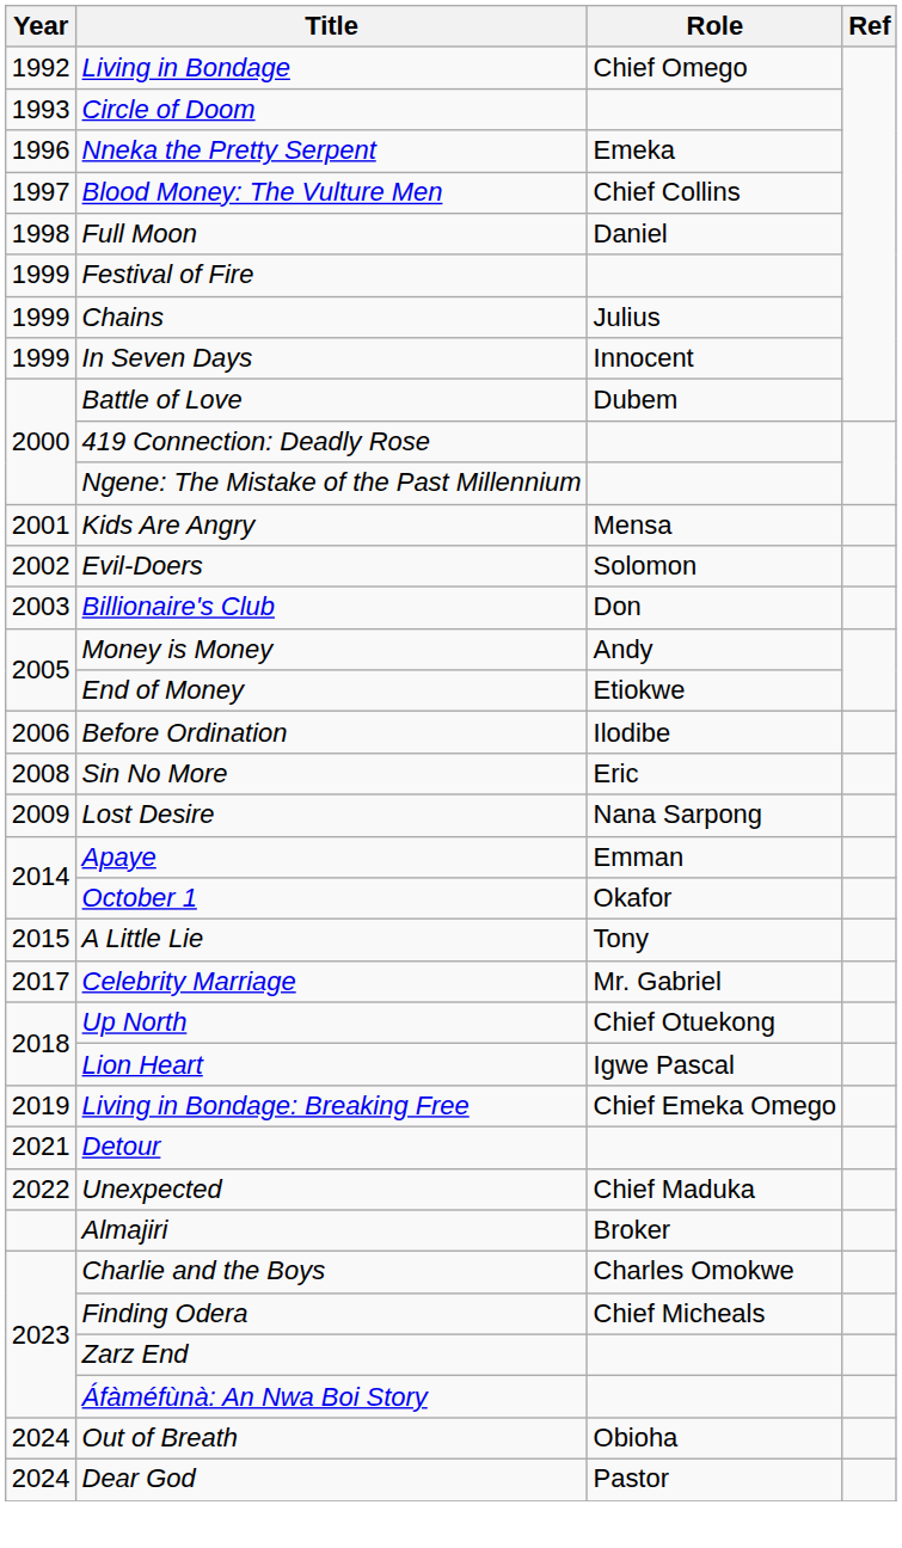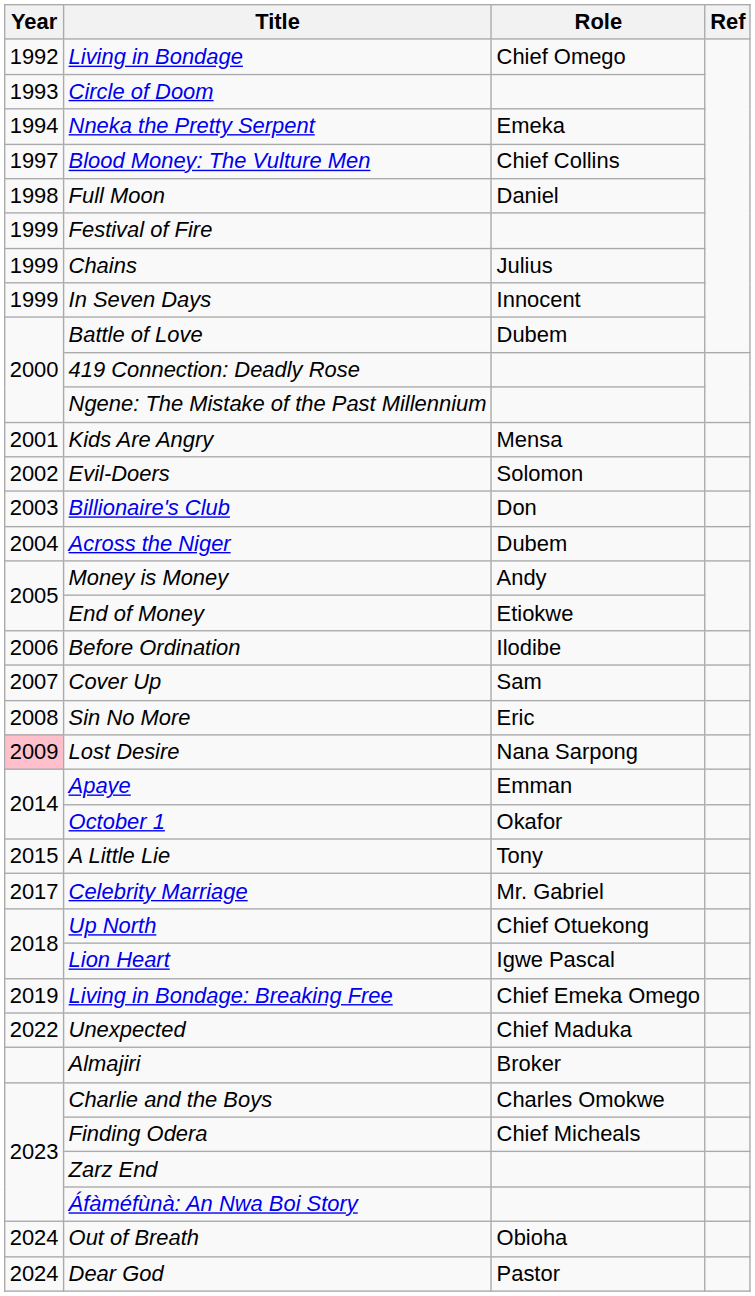 <table class="wikitable">
 <tr>
 <th>Year</th>
 <th>Title</th>
 <th>Role</th>
 <th>Ref</th>
 </tr>
 <tr>
 <td>1992</td>
 <td><em><a href='#'>Living in Bondage</a></em></td>
 <td>Chief Omego</td>
 <td rowspan="9"></td>
 </tr>
 <tr>
 <td>1993</td>
 <td><em><a href='#'>Circle of Doom</a></em></td>
 <td></td>
 </tr>
 <tr>
-<td>1996</td>
+<td>1994</td>
 <td><em><a href='#'>Nneka the Pretty Serpent</a></em></td>
 <td>Emeka</td>
 </tr>
 <tr>
 <td>1997</td>
 <td><em><a href='#'>Blood Money: The Vulture Men</a></em></td>
 <td>Chief Collins</td>
 </tr>
 <tr>
 <td>1998</td>
 <td><em>Full Moon</em></td>
 <td>Daniel</td>
 </tr>
 <tr>
 <td>1999</td>
 <td><em>Festival of Fire</em></td>
 </tr>
 <tr>
 <td>1999</td>
 <td><em>Chains</em></td>
 <td>Julius</td>
 </tr>
 <tr>
 <td>1999</td>
 <td><em>In Seven Days</em></td>
 <td>Innocent</td>
 </tr>
 <tr>
 <td rowspan="3">2000</td>
 <td><em>Battle of Love</em></td>
 <td>Dubem</td>
 </tr>
 <tr>
 <td><em>419 Connection: Deadly Rose</em></td>
 <td></td>
 </tr>
 <tr>
 <td><em>Ngene: The Mistake of the Past Millennium</em></td>
 <td></td>
 </tr>
 <tr>
 <td>2001</td>
 <td><em>Kids Are Angry</em></td>
 <td>Mensa</td>
 <td></td>
 </tr>
 <tr>
 <td>2002</td>
 <td><em>Evil-Doers</em></td>
 <td>Solomon</td>
 <td></td>
 </tr>
 <tr>
 <td>2003</td>
 <td><em><a href='#'>Billionaire's Club</a></em></td>
 <td>Don</td>
 <td></td>
 </tr>
 <tr>
+<td>2004</td>
+<td><em><a href='#'>Across the Niger</a></em></td>
+<td>Dubem</td>
+<td></td>
+</tr>
+<tr>
 <td rowspan="2">2005</td>
 <td><em>Money is Money</em></td>
 <td>Andy</td>
 <td rowspan="2"></td>
 </tr>
 <tr>
 <td><em>End of Money</em></td>
 <td>Etiokwe</td>
 </tr>
 <tr>
 <td>2006</td>
 <td><em>Before Ordination</em></td>
 <td>Ilodibe</td>
 <td></td>
 </tr>
 <tr>
+<td>2007</td>
+<td><em>Cover Up</em></td>
+<td>Sam</td>
+<td></td>
+</tr>
+<tr>
 <td>2008</td>
 <td><em>Sin No More</em></td>
 <td>Eric</td>
 <td></td>
 </tr>
 <tr>
-<td>2009</td>
+<td style="background: pink;">2009</td>
 <td><em>Lost Desire</em></td>
 <td>Nana Sarpong</td>
 <td></td>
 </tr>
 <tr>
 <td rowspan="2">2014</td>
 <td><em><a href='#'>Apaye</a></em></td>
 <td>Emman</td>
 <td></td>
 </tr>
 <tr>
 <td><a href='#'><em>October 1</em></a></td>
 <td>Okafor</td>
 <td></td>
 </tr>
 <tr>
 <td>2015</td>
 <td><em>A Little Lie</em></td>
 <td>Tony</td>
 <td></td>
 </tr>
 <tr>
 <td>2017</td>
 <td><em><a href='#'>Celebrity Marriage</a></em></td>
 <td>Mr. Gabriel</td>
 <td></td>
 </tr>
 <tr>
 <td rowspan="2">2018</td>
 <td><em><a href='#'>Up North</a></em></td>
 <td>Chief Otuekong</td>
 <td></td>
 </tr>
 <tr>
 <td><em><a href='#'>Lion Heart</a></em></td>
 <td>Igwe Pascal</td>
 <td></td>
 </tr>
 <tr>
 <td>2019</td>
 <td><em><a href='#'>Living in Bondage: Breaking Free</a></em></td>
 <td>Chief Emeka Omego</td>
-<td></td>
-</tr>
-<tr>
-<td>2021</td>
-<td><a href='#'><em>Detour</em></a></td>
-<td></td>
 <td></td>
 </tr>
 <tr>
 <td>2022</td>
 <td><em>Unexpected</em></td>
 <td>Chief Maduka</td>
 <td></td>
 </tr>
 <tr>
 <td></td>
 <td><em>Almajiri</em></td>
 <td>Broker</td>
 <td></td>
 </tr>
 <tr>
 <td rowspan="4">2023</td>
 <td><em>Charlie and the Boys</em></td>
 <td>Charles Omokwe</td>
 <td></td>
 </tr>
 <tr>
 <td><em>Finding Odera</em></td>
 <td>Chief Micheals</td>
 <td></td>
 </tr>
 <tr>
 <td><em>Zarz End</em></td>
 <td></td>
 <td></td>
 </tr>
 <tr>
 <td><em><a href='#'>Áfàméfùnà: An Nwa Boi Story</a></em></td>
 <td></td>
 <td></td>
 </tr>
 <tr>
 <td>2024</td>
 <td><em>Out of Breath</em></td>
 <td>Obioha</td>
 <td></td>
 </tr>
 <tr>
 <td>2024</td>
 <td><em>Dear God</em></td>
 <td>Pastor</td>
 <td></td>
 </tr>
 </table>
